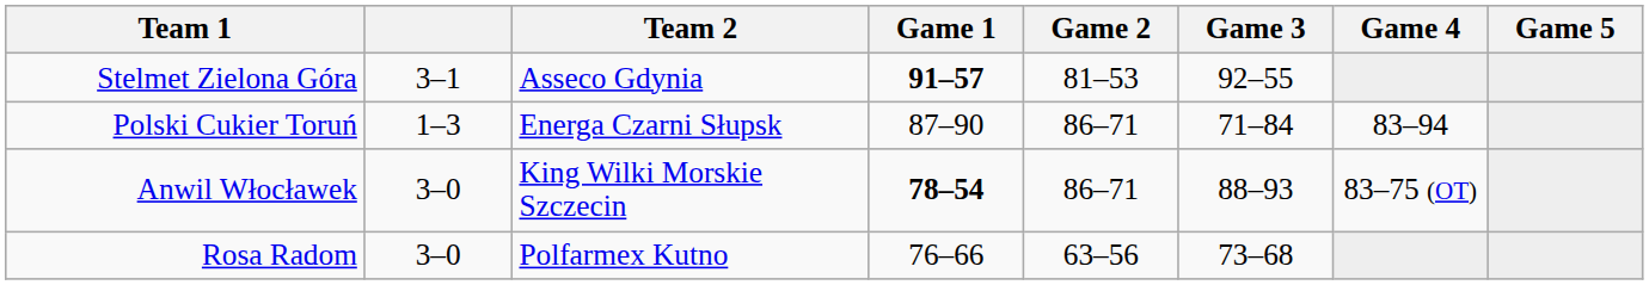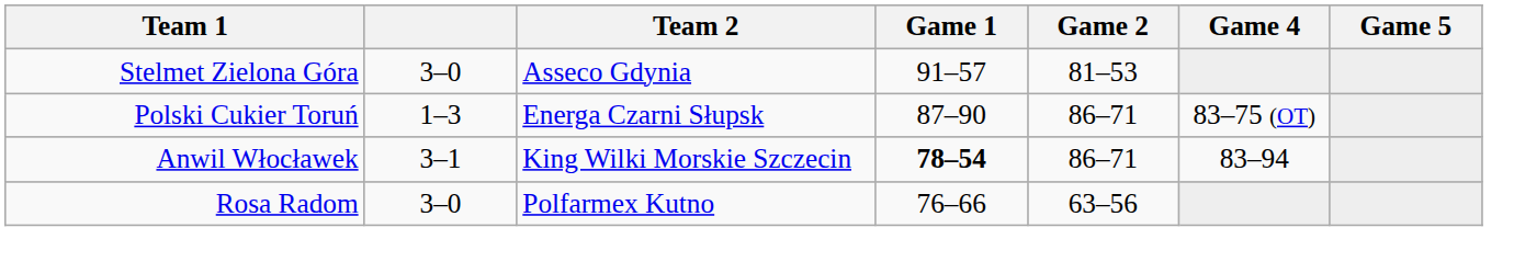 <table class=wikitable style="text-align:center">
 <tr>
 <th width=200>Team 1</th>
 <th width=80></th>
 <th width=200>Team 2</th>
 <th width=80>Game 1</th>
 <th width=80>Game 2</th>
-<th width=80>Game 3</th>
 <th width=80>Game 4</th>
 <th width=80>Game 5</th>
 </tr>
 <tr>
 <td align=right><a href='#'>Stelmet Zielona Góra</a></td>
-<td>3–1</td>
+<td>3–0</td>
 <td align=left><a href='#'>Asseco Gdynia</a></td>
-<td><strong>91–57</strong></td>
+<td>91–57</td>
 <td>81–53</td>
-<td>92–55</td>
 <td style="background:#eee;"></td>
 <td style="background:#eee;"></td>
 </tr>
 <tr>
 <td align=right><a href='#'>Polski Cukier Toruń</a></td>
 <td>1–3</td>
 <td align=left><a href='#'>Energa Czarni Słupsk</a></td>
 <td>87–90</td>
 <td>86–71</td>
-<td>71–84</td>
-<td>83–94</td>
+<td>83–75 <small>(<a href='#'>OT</a>)</small></td>
 <td style="background:#eee;"></td>
 </tr>
 <tr>
 <td align=right><a href='#'>Anwil Włocławek</a></td>
-<td>3–0</td>
+<td>3–1</td>
 <td align=left><a href='#'>King Wilki Morskie Szczecin</a></td>
 <td><strong>78–54</strong></td>
 <td>86–71</td>
-<td>88–93</td>
-<td>83–75 <small>(<a href='#'>OT</a>)</small></td>
+<td>83–94</td>
 <td style="background:#eee;"></td>
 </tr>
 <tr>
 <td align=right><a href='#'>Rosa Radom</a></td>
 <td>3–0</td>
 <td align=left><a href='#'>Polfarmex Kutno</a></td>
 <td>76–66</td>
 <td>63–56</td>
-<td>73–68</td>
 <td style="background:#eee;"></td>
 <td style="background:#eee;"></td>
 </tr>
 </table>
